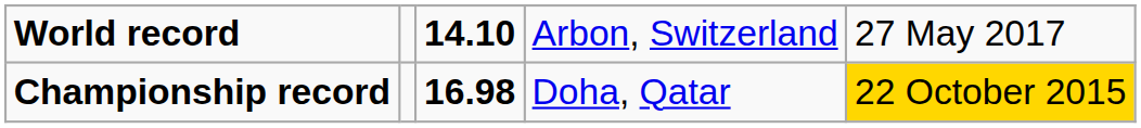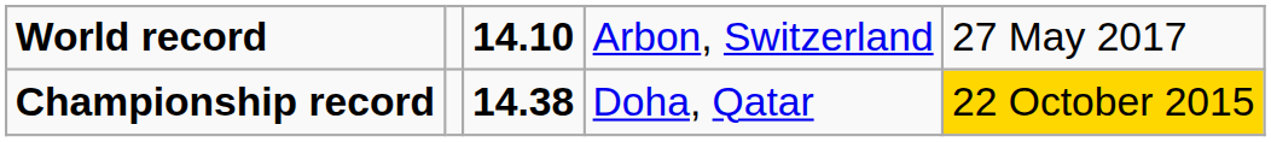 <table class="wikitable">
 <tr>
 <td><strong>World record</strong></td>
 <td></td>
 <td><strong>14.10</strong></td>
 <td><a href='#'>Arbon</a>, <a href='#'>Switzerland</a></td>
 <td>27 May 2017</td>
 </tr>
 <tr>
 <td><strong>Championship record</strong></td>
 <td></td>
-<td><strong>16.98</strong></td>
+<td><strong>14.38</strong></td>
 <td><a href='#'>Doha</a>, <a href='#'>Qatar</a></td>
 <td style="background: gold;">22 October 2015</td>
 </tr>
 </table>
